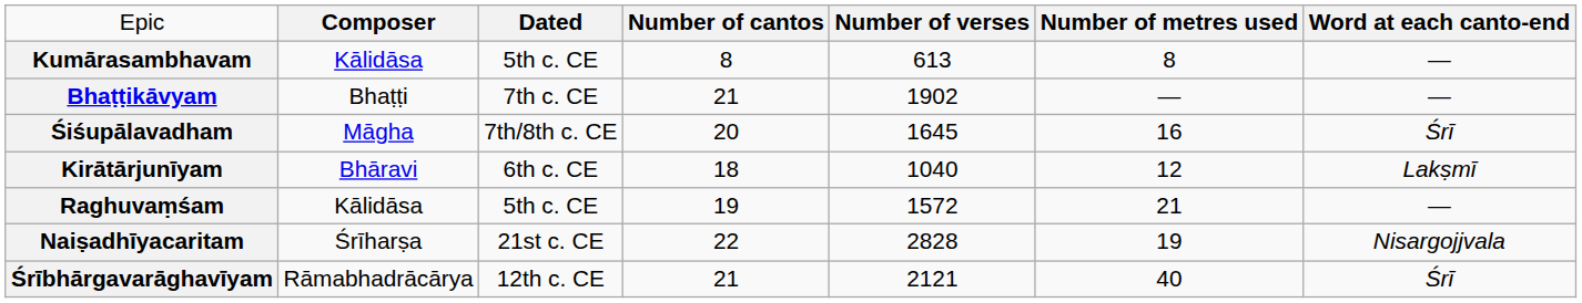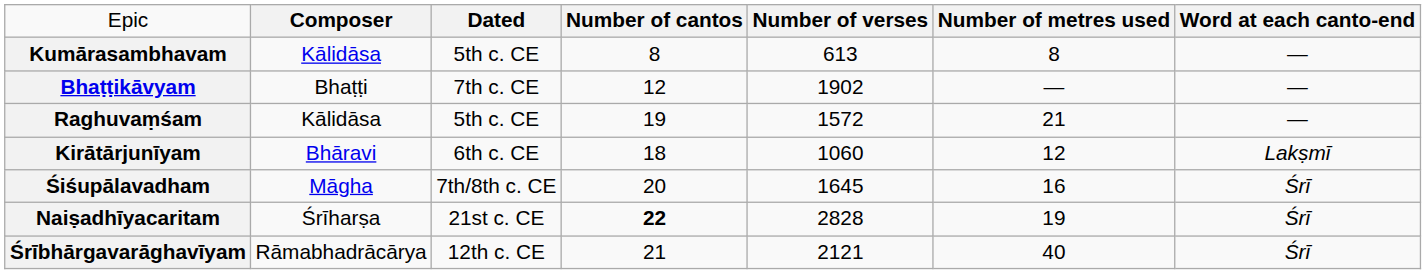 <table class="wikitable sortable" style="margin:1em auto; text-align:center;">
 <tr>
 <td scope="row">Epic</td>
 <th scope="col">Composer</th>
 <th scope="col">Dated</th>
 <th scope="col">Number of cantos</th>
 <th scope="col">Number of verses</th>
 <th scope="col">Number of metres used</th>
 <th scope="col">Word at each canto-end</th>
 </tr>
 <tr>
 <th scope="row">Kumārasambhavam</th>
 <td><a href='#'>Kālidāsa</a></td>
 <td>5th c. CE</td>
 <td>8</td>
 <td>613</td>
 <td>8</td>
 <td>—</td>
 </tr>
 <tr>
 <th scope="row"><a href='#'>Bhaṭṭikāvyam</a></th>
 <td>Bhaṭṭi</td>
 <td>7th c. CE</td>
-<td>21</td>
+<td>12</td>
 <td>1902</td>
 <td>—</td>
 <td>—</td>
+</tr>
+<tr>
+<th scope="row">Raghuvaṃśam</th>
+<td>Kālidāsa</td>
+<td>5th c. CE</td>
+<td>19</td>
+<td>1572</td>
+<td>21</td>
+<td>—</td>
+</tr>
+<tr>
+<th scope="row">Kirātārjunīyam</th>
+<td><a href='#'>Bhāravi</a></td>
+<td>6th c. CE</td>
+<td>18</td>
+<td>1060</td>
+<td>12</td>
+<td><em>Lakṣmī</em></td>
 </tr>
 <tr>
 <th scope="row">Śiśupālavadham</th>
 <td><a href='#'>Māgha</a></td>
 <td>7th/8th c. CE</td>
 <td>20</td>
 <td>1645</td>
 <td>16</td>
 <td><em>Śrī</em></td>
 </tr>
 <tr>
-<th scope="row">Kirātārjunīyam</th>
-<td><a href='#'>Bhāravi</a></td>
-<td>6th c. CE</td>
-<td>18</td>
-<td>1040</td>
-<td>12</td>
-<td><em>Lakṣmī</em></td>
-</tr>
-<tr>
-<th scope="row">Raghuvaṃśam</th>
-<td>Kālidāsa</td>
-<td>5th c. CE</td>
-<td>19</td>
-<td>1572</td>
-<td>21</td>
-<td>—</td>
-</tr>
-<tr>
 <th scope="row">Naiṣadhīyacaritam</th>
 <td>Śrīharṣa</td>
 <td>21st c. CE</td>
-<td>22</td>
+<td><strong>22</strong></td>
 <td>2828</td>
 <td>19</td>
-<td><em>Nisargojjvala</em></td>
+<td><em>Śrī</em></td>
 </tr>
 <tr>
 <th scope="row">Śrībhārgavarāghavīyam</th>
 <td>Rāmabhadrācārya</td>
 <td>12th c. CE</td>
 <td>21</td>
 <td>2121</td>
 <td>40</td>
 <td><em>Śrī</em></td>
 </tr>
 </table>
